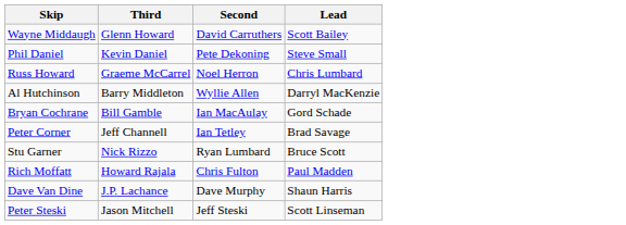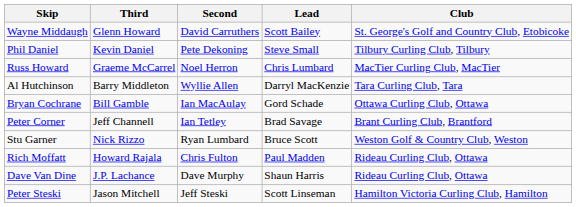 <table class="wikitable" border="1">
 <tr>
 <th>Skip</th>
 <th>Third</th>
 <th>Second</th>
 <th>Lead</th>
+<th>Club</th>
 </tr>
 <tr>
 <td><a href='#'>Wayne Middaugh</a></td>
 <td><a href='#'>Glenn Howard</a></td>
 <td><a href='#'>David Carruthers</a></td>
 <td><a href='#'>Scott Bailey</a></td>
+<td><a href='#'>St. George's Golf and Country Club</a>, <a href='#'>Etobicoke</a></td>
 </tr>
 <tr>
 <td><a href='#'>Phil Daniel</a></td>
 <td><a href='#'>Kevin Daniel</a></td>
 <td><a href='#'>Pete Dekoning</a></td>
 <td><a href='#'>Steve Small</a></td>
+<td><a href='#'>Tilbury Curling Club</a>, <a href='#'>Tilbury</a></td>
 </tr>
 <tr>
 <td><a href='#'>Russ Howard</a></td>
 <td><a href='#'>Graeme McCarrel</a></td>
 <td><a href='#'>Noel Herron</a></td>
 <td><a href='#'>Chris Lumbard</a></td>
+<td><a href='#'>MacTier Curling Club</a>, <a href='#'>MacTier</a></td>
 </tr>
 <tr>
 <td>Al Hutchinson</td>
 <td>Barry Middleton</td>
 <td><a href='#'>Wyllie Allen</a></td>
 <td>Darryl MacKenzie</td>
+<td><a href='#'>Tara Curling Club</a>, <a href='#'>Tara</a></td>
 </tr>
 <tr>
 <td><a href='#'>Bryan Cochrane</a></td>
 <td><a href='#'>Bill Gamble</a></td>
 <td><a href='#'>Ian MacAulay</a></td>
 <td>Gord Schade</td>
+<td><a href='#'>Ottawa Curling Club</a>, <a href='#'>Ottawa</a></td>
 </tr>
 <tr>
 <td><a href='#'>Peter Corner</a></td>
 <td>Jeff Channell</td>
 <td><a href='#'>Ian Tetley</a></td>
 <td>Brad Savage</td>
+<td><a href='#'>Brant Curling Club</a>, <a href='#'>Brantford</a></td>
 </tr>
 <tr>
 <td>Stu Garner</td>
 <td><a href='#'>Nick Rizzo</a></td>
 <td>Ryan Lumbard</td>
 <td>Bruce Scott</td>
+<td><a href='#'>Weston Golf & Country Club</a>, <a href='#'>Weston</a></td>
 </tr>
 <tr>
 <td><a href='#'>Rich Moffatt</a></td>
 <td><a href='#'>Howard Rajala</a></td>
 <td><a href='#'>Chris Fulton</a></td>
 <td><a href='#'>Paul Madden</a></td>
+<td><a href='#'>Rideau Curling Club</a>, <a href='#'>Ottawa</a></td>
 </tr>
 <tr>
 <td><a href='#'>Dave Van Dine</a></td>
 <td><a href='#'>J.P. Lachance</a></td>
 <td>Dave Murphy</td>
 <td>Shaun Harris</td>
+<td><a href='#'>Rideau Curling Club</a>, <a href='#'>Ottawa</a></td>
 </tr>
 <tr>
 <td><a href='#'>Peter Steski</a></td>
 <td>Jason Mitchell</td>
 <td>Jeff Steski</td>
 <td>Scott Linseman</td>
+<td><a href='#'>Hamilton Victoria Curling Club</a>, <a href='#'>Hamilton</a></td>
 </tr>
 </table>
